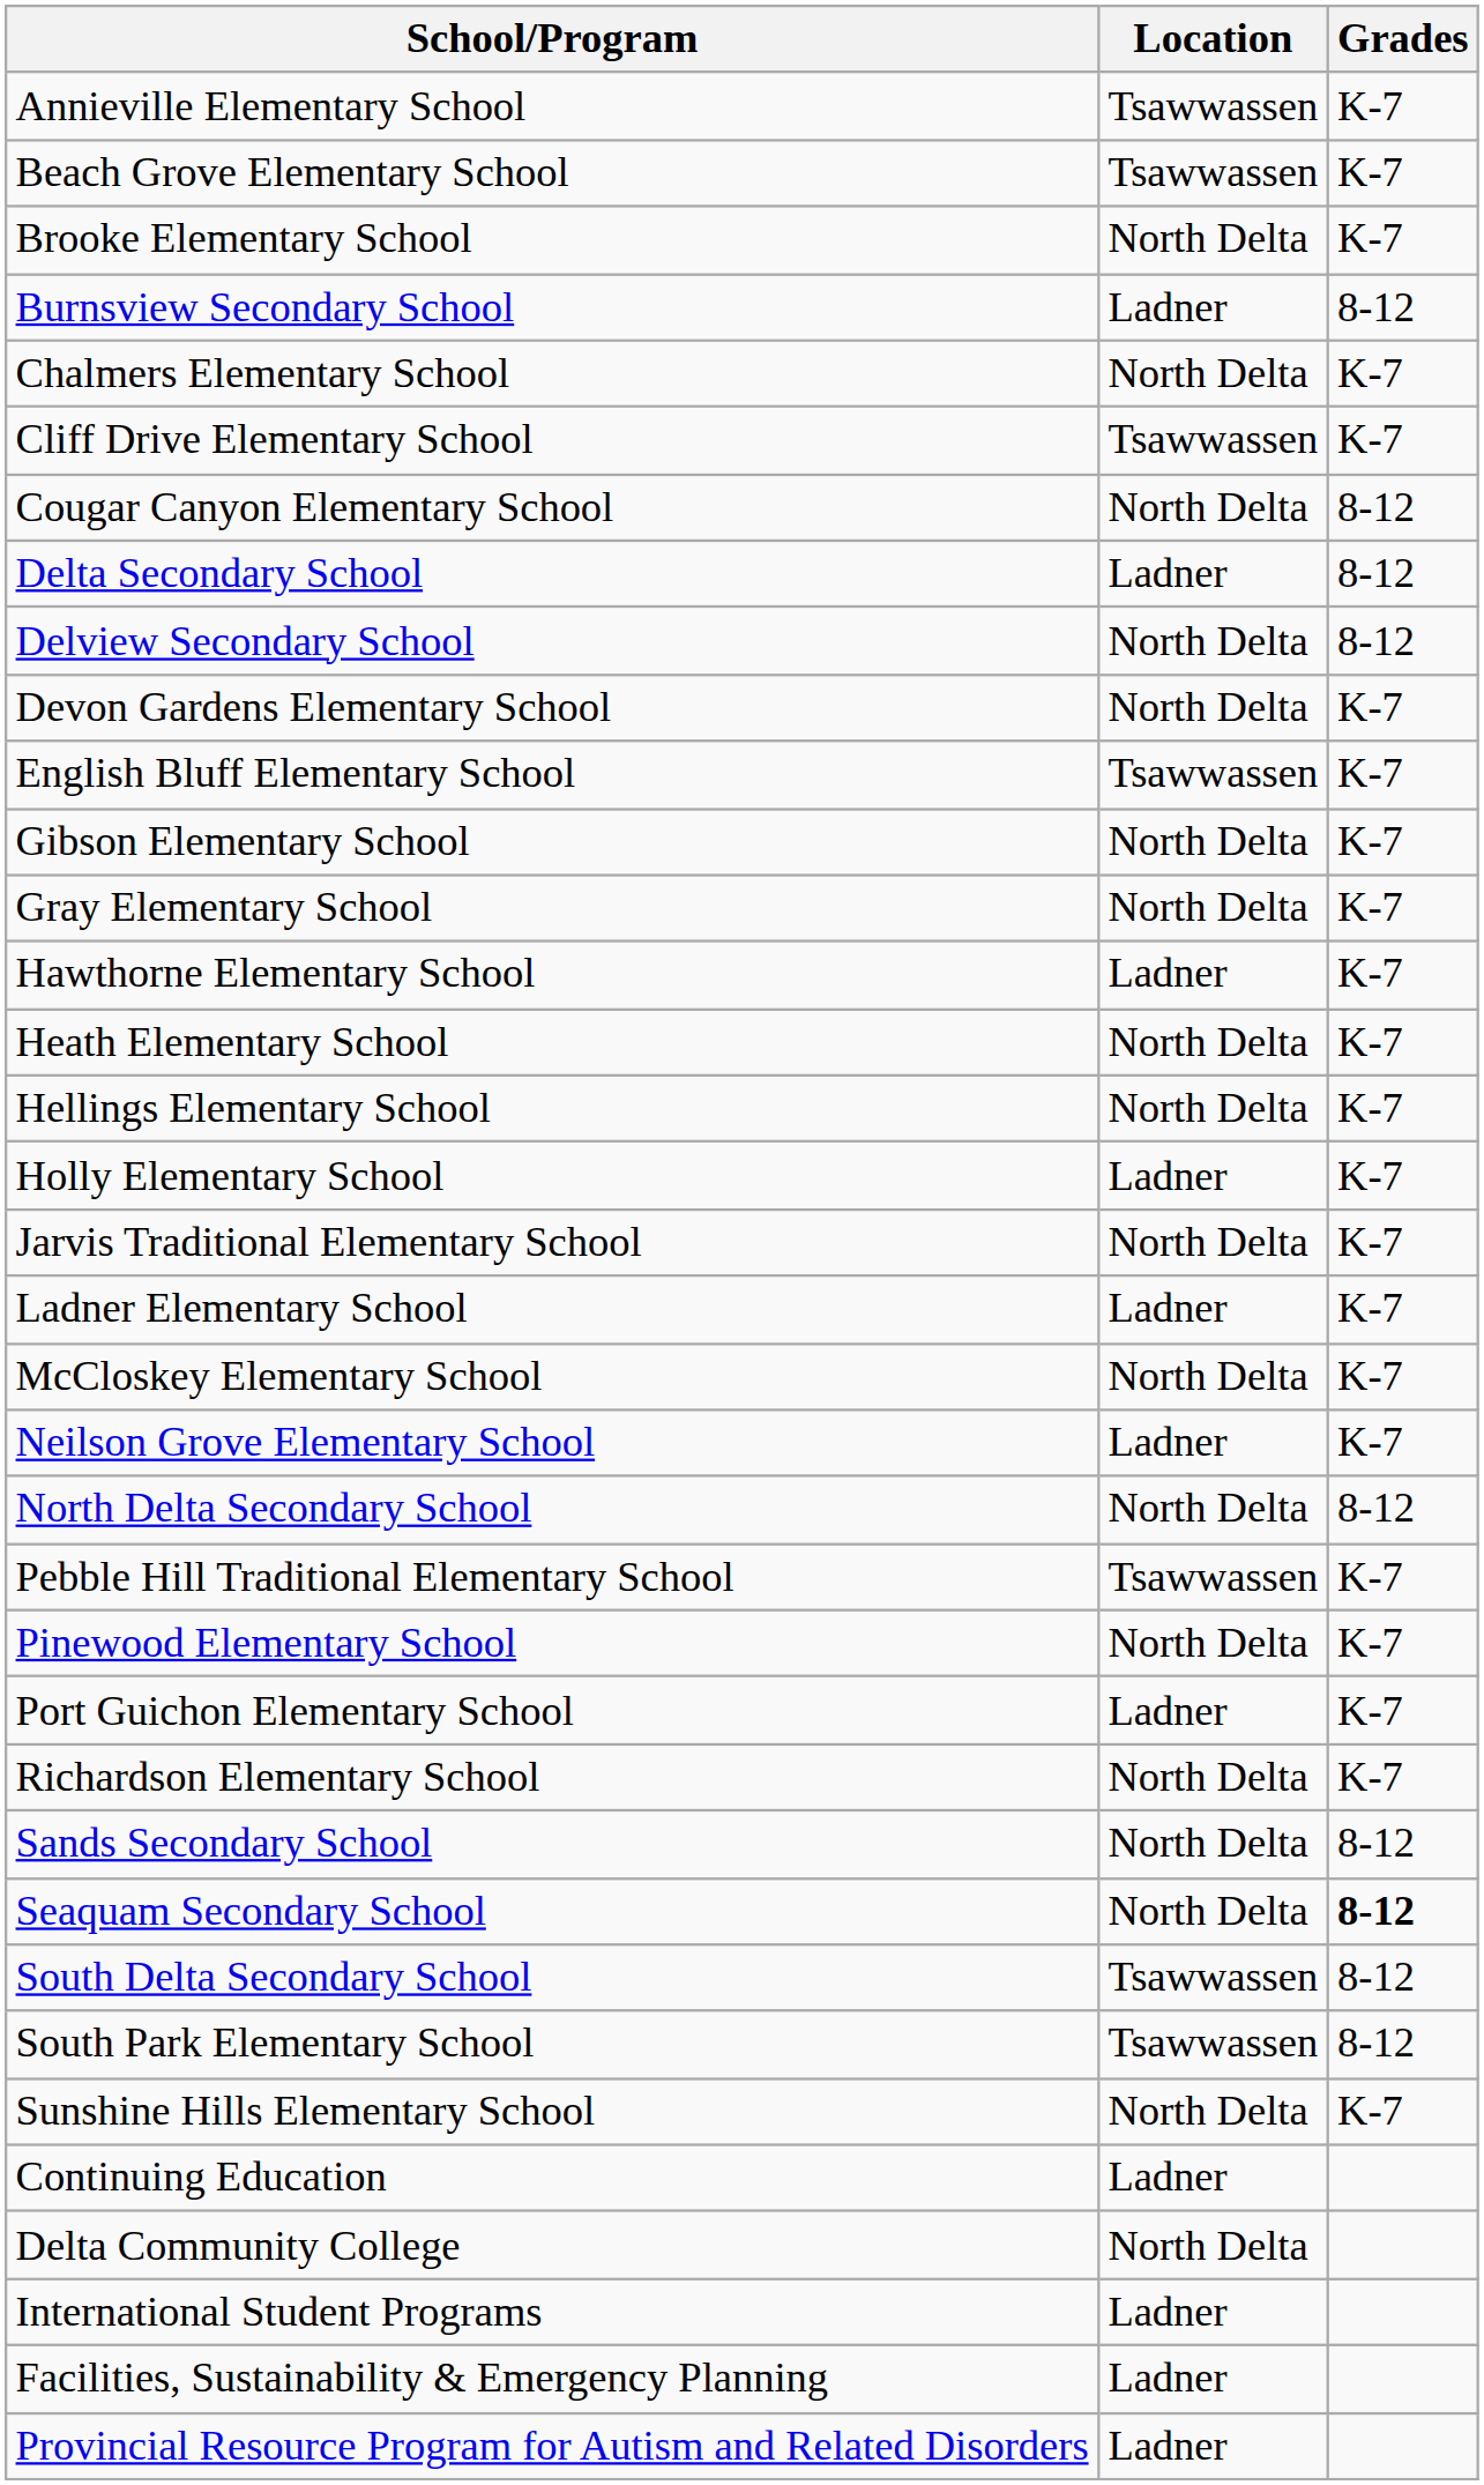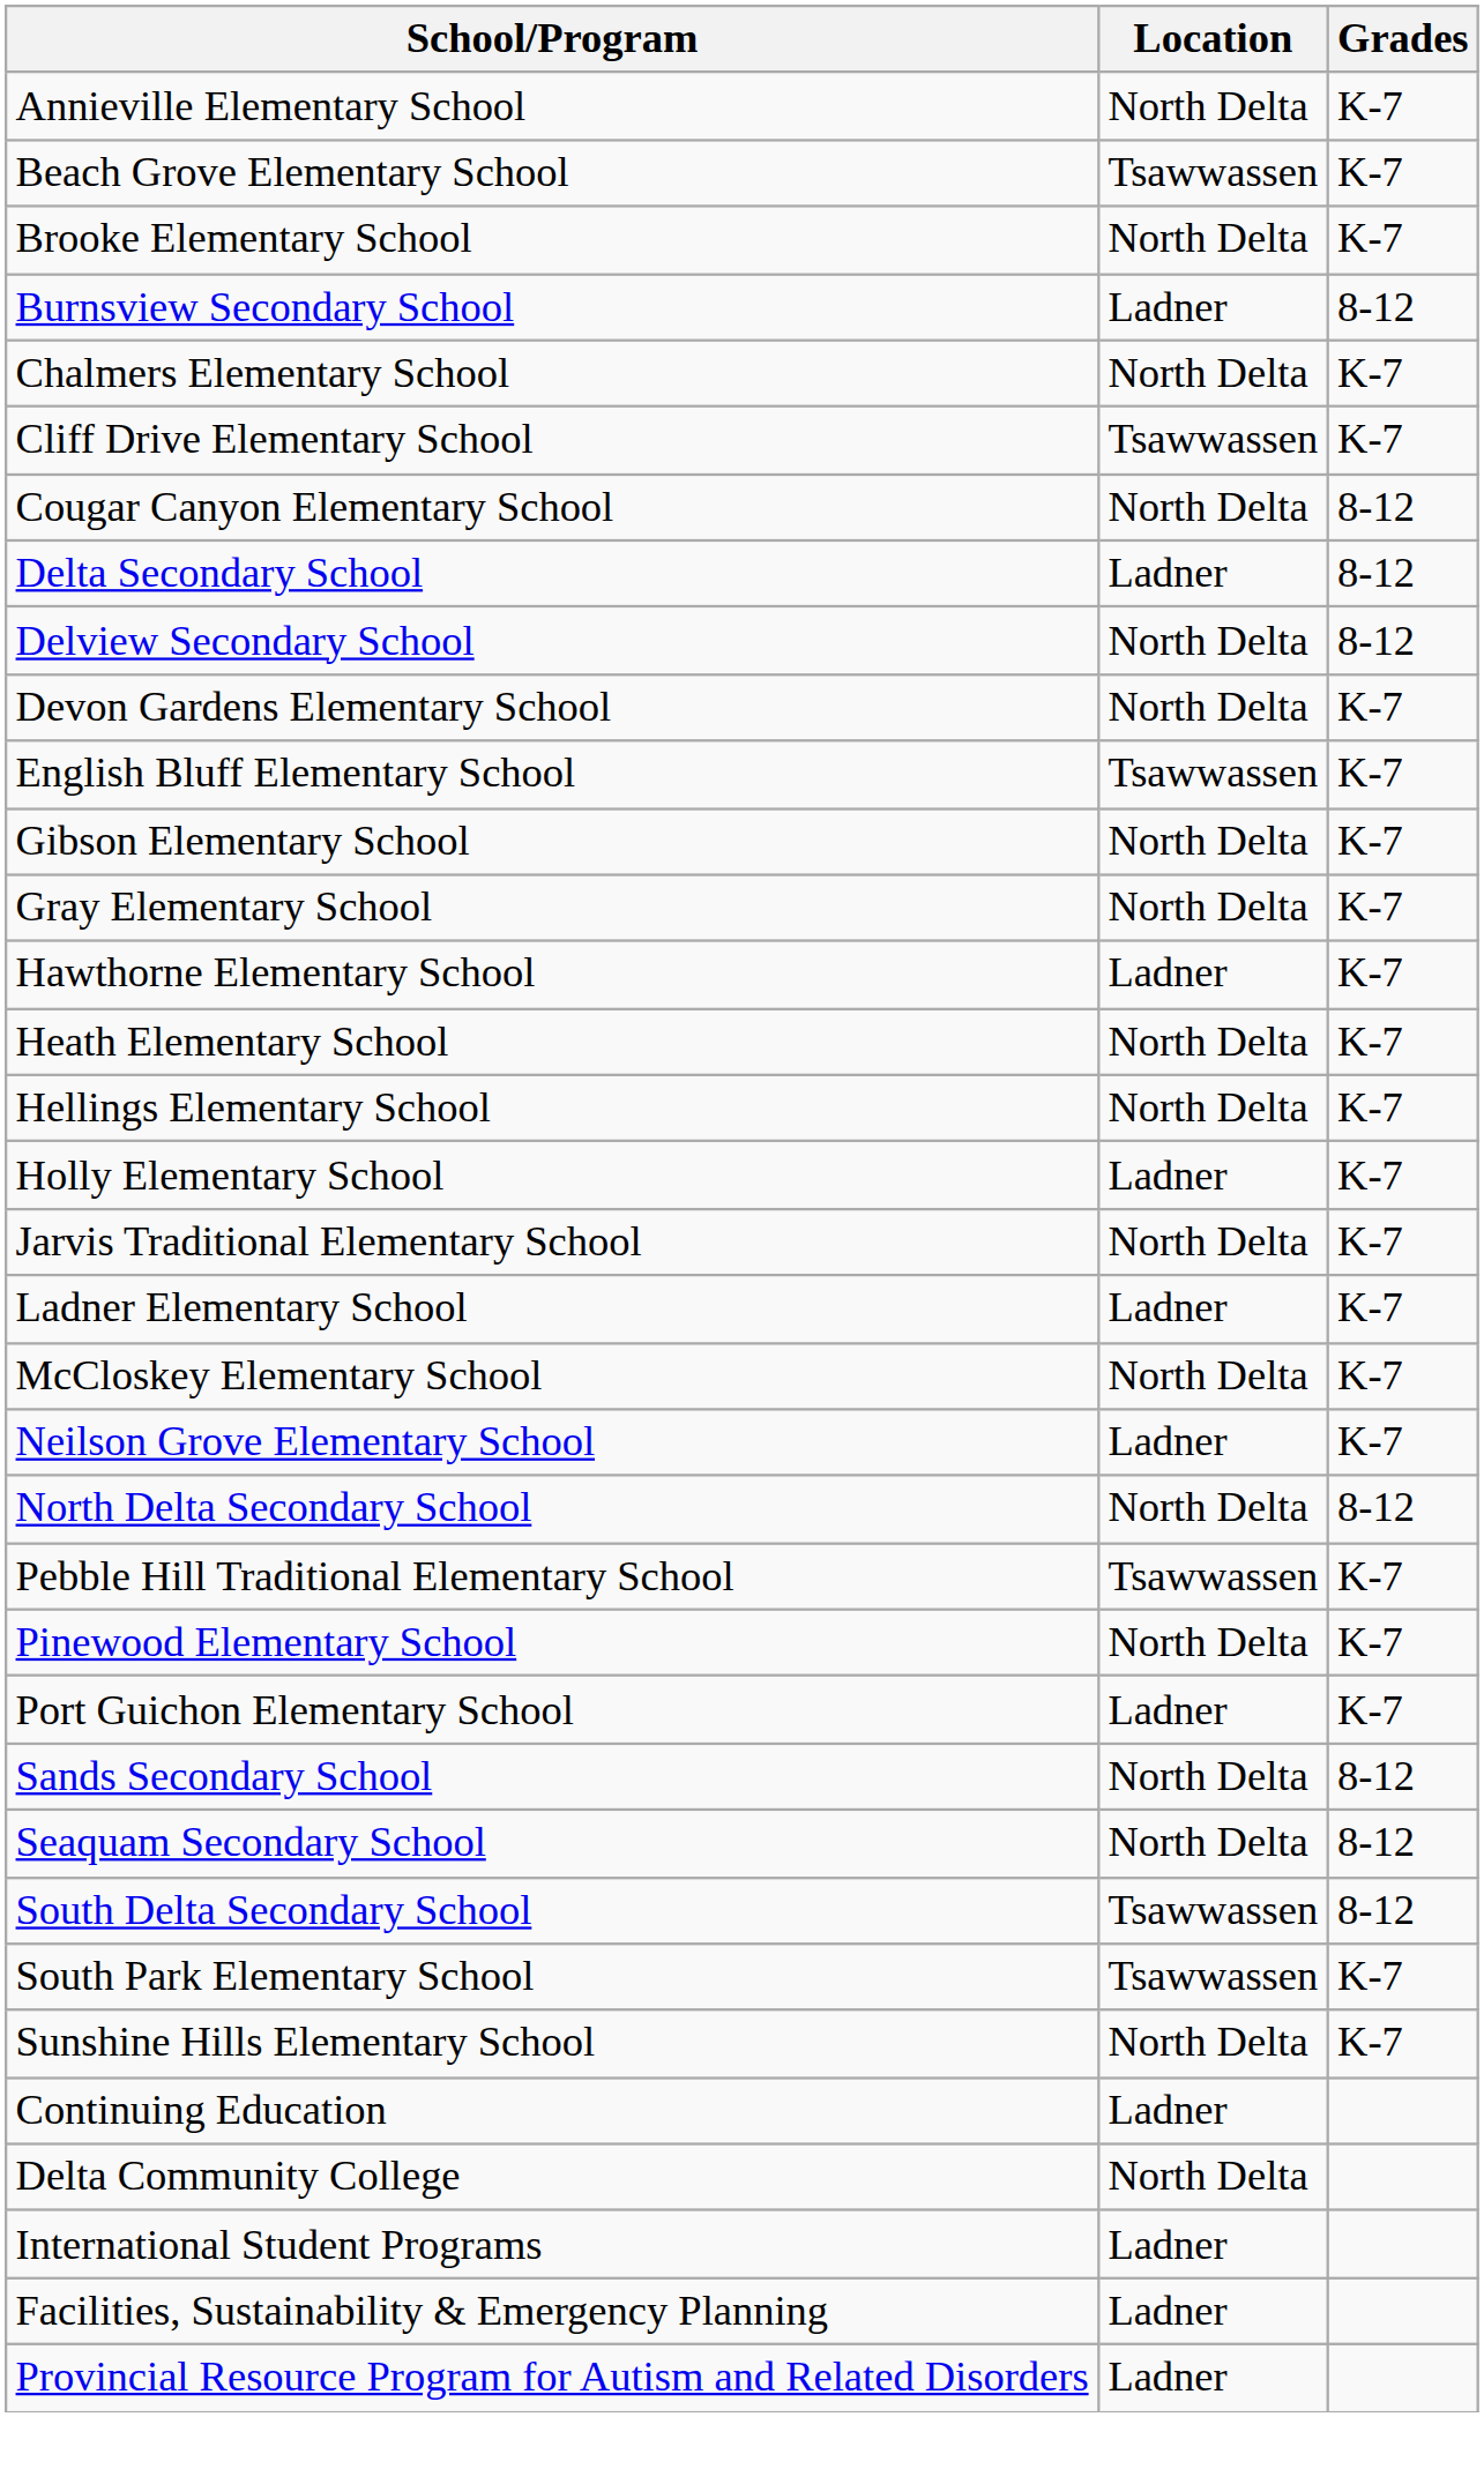 <table class="wikitable">
 <tr>
 <th>School/Program</th>
 <th>Location</th>
 <th>Grades</th>
 </tr>
 <tr>
 <td>Annieville Elementary School</td>
-<td>Tsawwassen</td>
+<td>North Delta</td>
 <td>K-7</td>
 </tr>
 <tr>
 <td>Beach Grove Elementary School</td>
 <td>Tsawwassen</td>
 <td>K-7</td>
 </tr>
 <tr>
 <td>Brooke Elementary School</td>
 <td>North Delta</td>
 <td>K-7</td>
 </tr>
 <tr>
 <td><a href='#'>Burnsview Secondary School</a></td>
 <td>Ladner</td>
 <td>8-12</td>
 </tr>
 <tr>
 <td>Chalmers Elementary School</td>
 <td>North Delta</td>
 <td>K-7</td>
 </tr>
 <tr>
 <td>Cliff Drive Elementary School</td>
 <td>Tsawwassen</td>
 <td>K-7</td>
 </tr>
 <tr>
 <td>Cougar Canyon Elementary School</td>
 <td>North Delta</td>
 <td>8-12</td>
 </tr>
 <tr>
 <td><a href='#'>Delta Secondary School</a></td>
 <td>Ladner</td>
 <td>8-12</td>
 </tr>
 <tr>
 <td><a href='#'>Delview Secondary School</a></td>
 <td>North Delta</td>
 <td>8-12</td>
 </tr>
 <tr>
 <td>Devon Gardens Elementary School</td>
 <td>North Delta</td>
 <td>K-7</td>
 </tr>
 <tr>
 <td>English Bluff Elementary School</td>
 <td>Tsawwassen</td>
 <td>K-7</td>
 </tr>
 <tr>
 <td>Gibson Elementary School</td>
 <td>North Delta</td>
 <td>K-7</td>
 </tr>
 <tr>
 <td>Gray Elementary School</td>
 <td>North Delta</td>
 <td>K-7</td>
 </tr>
 <tr>
 <td>Hawthorne Elementary School</td>
 <td>Ladner</td>
 <td>K-7</td>
 </tr>
 <tr>
 <td>Heath Elementary School</td>
 <td>North Delta</td>
 <td>K-7</td>
 </tr>
 <tr>
 <td>Hellings Elementary School</td>
 <td>North Delta</td>
 <td>K-7</td>
 </tr>
 <tr>
 <td>Holly Elementary School</td>
 <td>Ladner</td>
 <td>K-7</td>
 </tr>
 <tr>
 <td>Jarvis Traditional Elementary School</td>
 <td>North Delta</td>
 <td>K-7</td>
 </tr>
 <tr>
 <td>Ladner Elementary School</td>
 <td>Ladner</td>
 <td>K-7</td>
 </tr>
 <tr>
 <td>McCloskey Elementary School</td>
 <td>North Delta</td>
 <td>K-7</td>
 </tr>
 <tr>
 <td><a href='#'>Neilson Grove Elementary School</a></td>
 <td>Ladner</td>
 <td>K-7</td>
 </tr>
 <tr>
 <td><a href='#'>North Delta Secondary School</a></td>
 <td>North Delta</td>
 <td>8-12</td>
 </tr>
 <tr>
 <td>Pebble Hill Traditional Elementary School</td>
 <td>Tsawwassen</td>
 <td>K-7</td>
 </tr>
 <tr>
 <td><a href='#'>Pinewood Elementary School</a></td>
 <td>North Delta</td>
 <td>K-7</td>
 </tr>
 <tr>
 <td>Port Guichon Elementary School</td>
 <td>Ladner</td>
 <td>K-7</td>
 </tr>
 <tr>
-<td>Richardson Elementary School</td>
-<td>North Delta</td>
-<td>K-7</td>
-</tr>
-<tr>
 <td><a href='#'>Sands Secondary School</a></td>
 <td>North Delta</td>
 <td>8-12</td>
 </tr>
 <tr>
 <td><a href='#'>Seaquam Secondary School</a></td>
 <td>North Delta</td>
-<td><strong>8-12</strong></td>
+<td>8-12</td>
 </tr>
 <tr>
 <td><a href='#'>South Delta Secondary School</a></td>
 <td>Tsawwassen</td>
 <td>8-12</td>
 </tr>
 <tr>
 <td>South Park Elementary School</td>
 <td>Tsawwassen</td>
-<td>8-12</td>
+<td>K-7</td>
 </tr>
 <tr>
 <td>Sunshine Hills Elementary School</td>
 <td>North Delta</td>
 <td>K-7</td>
 </tr>
 <tr>
 <td>Continuing Education</td>
 <td>Ladner</td>
 <td></td>
 </tr>
 <tr>
 <td>Delta Community College</td>
 <td>North Delta</td>
 <td></td>
 </tr>
 <tr>
 <td>International Student Programs</td>
 <td>Ladner</td>
 <td></td>
 </tr>
 <tr>
 <td>Facilities, Sustainability & Emergency Planning</td>
 <td>Ladner</td>
 <td></td>
 </tr>
 <tr>
 <td><a href='#'>Provincial Resource Program for Autism and Related Disorders</a></td>
 <td>Ladner</td>
 <td></td>
 </tr>
 </table>
